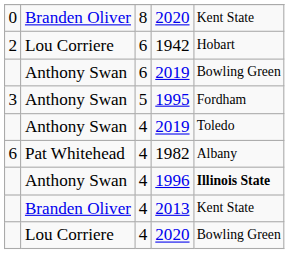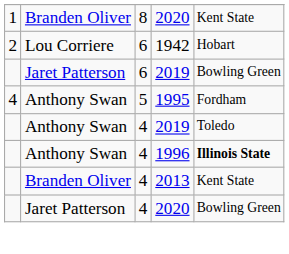 <table class="wikitable">
 <tr>
 </tr>
 <tr>
-<td>0</td>
+<td>1</td>
 <td><a href='#'>Branden Oliver</a></td>
 <td>8</td>
 <td><a href='#'>2020</a></td>
 <td style="font-size:80%;">Kent State</td>
 </tr>
 <tr>
 <td>2</td>
 <td>Lou Corriere</td>
 <td>6</td>
 <td>1942</td>
 <td style="font-size:80%;">Hobart</td>
 </tr>
 <tr>
 <td></td>
-<td>Anthony Swan</td>
+<td><a href='#'>Jaret Patterson</a></td>
 <td>6</td>
 <td><a href='#'>2019</a></td>
 <td style="font-size:80%;">Bowling Green</td>
 </tr>
 <tr>
-<td>3</td>
+<td>4</td>
 <td>Anthony Swan</td>
 <td>5</td>
 <td><a href='#'>1995</a></td>
 <td style="font-size:80%;">Fordham</td>
 </tr>
 <tr>
 <td></td>
 <td>Anthony Swan</td>
 <td>4</td>
 <td><a href='#'>2019</a></td>
 <td style="font-size:80%;">Toledo</td>
-</tr>
-<tr>
-<td>6</td>
-<td>Pat Whitehead</td>
-<td>4</td>
-<td>1982</td>
-<td style="font-size:80%;">Albany</td>
 </tr>
 <tr>
 <td></td>
 <td>Anthony Swan</td>
 <td>4</td>
 <td><a href='#'>1996</a></td>
 <td style="font-size:80%;"><strong>Illinois State</strong></td>
 </tr>
 <tr>
 <td></td>
 <td><a href='#'>Branden Oliver</a></td>
 <td>4</td>
 <td><a href='#'>2013</a></td>
 <td style="font-size:80%;">Kent State</td>
 </tr>
 <tr>
 <td></td>
-<td>Lou Corriere</td>
+<td>Jaret Patterson</td>
 <td>4</td>
 <td><a href='#'>2020</a></td>
 <td style="font-size:80%;">Bowling Green</td>
 </tr>
 </table>
